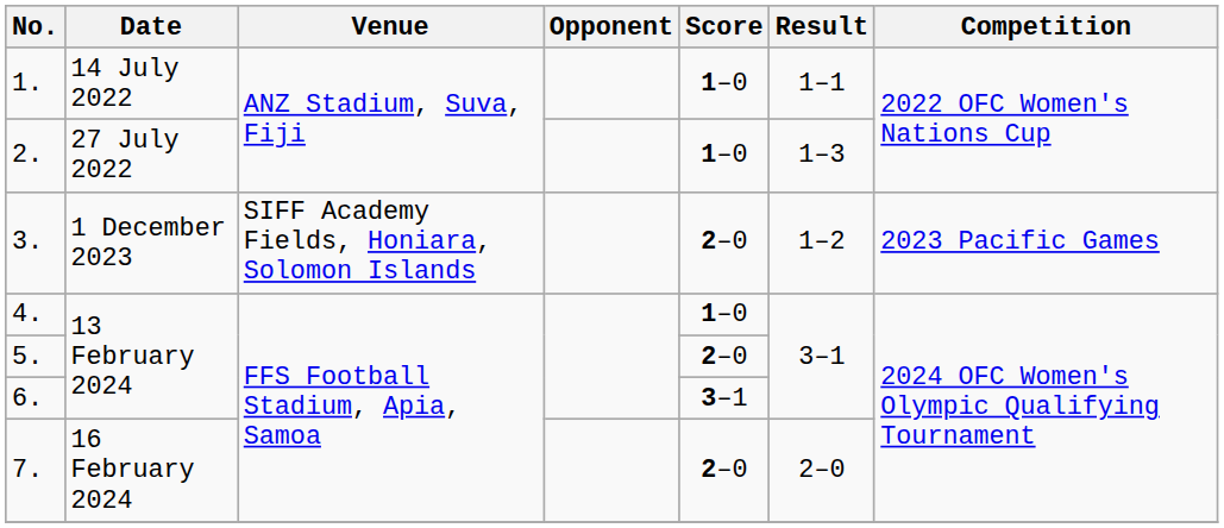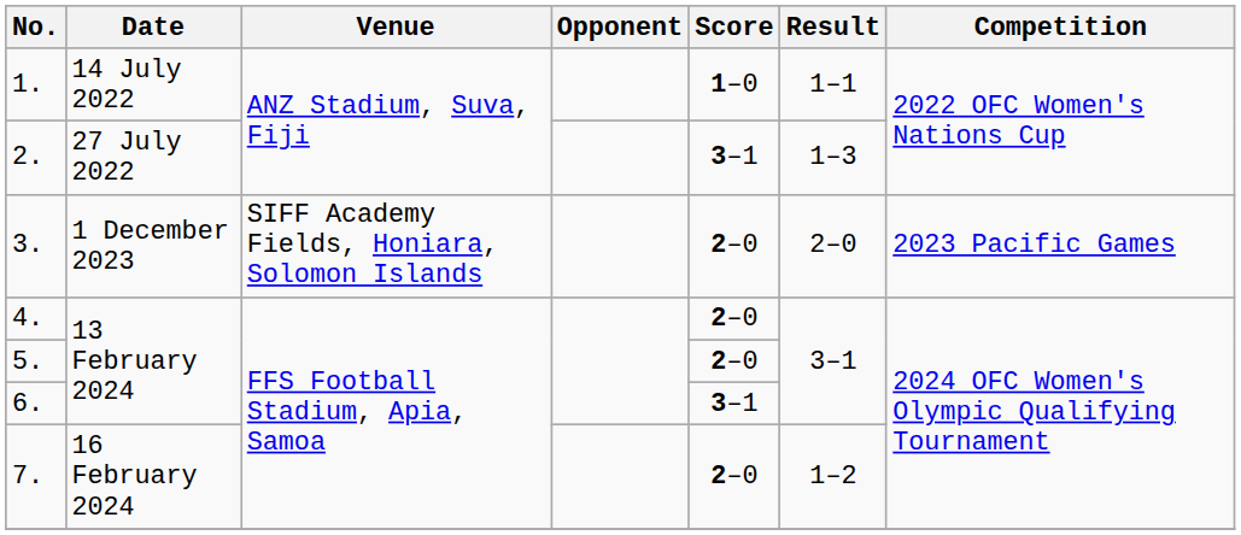 <table class="wikitable">
 <tr>
 <th>No.</th>
 <th>Date</th>
 <th>Venue</th>
 <th>Opponent</th>
 <th>Score</th>
 <th>Result</th>
 <th>Competition</th>
 </tr>
 <tr>
 <td>1.</td>
 <td>14 July 2022</td>
 <td rowspan=2><a href='#'>ANZ Stadium</a>, <a href='#'>Suva</a>, <a href='#'>Fiji</a></td>
 <td></td>
 <td align=center><strong>1</strong>–0</td>
 <td align=center>1–1</td>
 <td rowspan=2><a href='#'>2022 OFC Women's Nations Cup</a></td>
 </tr>
 <tr>
 <td>2.</td>
 <td>27 July 2022</td>
 <td></td>
-<td align=center><strong>1</strong>–0</td>
+<td align=center><strong>3</strong>–1</td>
 <td align=center>1–3</td>
 </tr>
 <tr>
 <td>3.</td>
 <td>1 December 2023</td>
 <td>SIFF Academy Fields, <a href='#'>Honiara</a>, <a href='#'>Solomon Islands</a></td>
 <td></td>
 <td align=center><strong>2</strong>–0</td>
-<td align=center>1–2</td>
+<td align=center>2–0</td>
 <td><a href='#'>2023 Pacific Games</a></td>
 </tr>
 <tr>
 <td>4.</td>
 <td rowspan=3>13 February 2024</td>
 <td rowspan=4><a href='#'>FFS Football Stadium</a>, <a href='#'>Apia</a>, <a href='#'>Samoa</a></td>
 <td rowspan=3></td>
-<td align=center><strong>1</strong>–0</td>
+<td align=center><strong>2</strong>–0</td>
 <td rowspan=3 align=center>3–1</td>
 <td rowspan=4><a href='#'>2024 OFC Women's Olympic Qualifying Tournament</a></td>
 </tr>
 <tr>
 <td>5.</td>
 <td align=center><strong>2</strong>–0</td>
 </tr>
 <tr>
 <td>6.</td>
 <td align=center><strong>3</strong>–1</td>
 </tr>
 <tr>
 <td>7.</td>
 <td>16 February 2024</td>
 <td></td>
 <td align=center><strong>2</strong>–0</td>
-<td align=center>2–0</td>
+<td align=center>1–2</td>
 </tr>
 <tr>
 </tr>
 </table>
